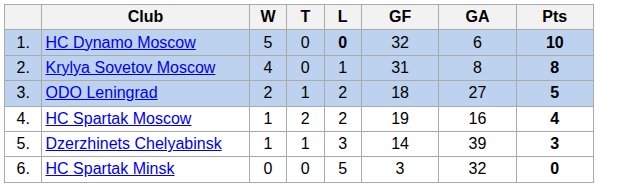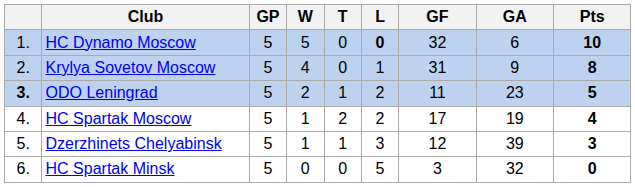 <table class="wikitable">
 <tr>
 <th width="30"></th>
 <th width="200">Club</th>
+<th width="30">GP</th>
 <th width="30">W</th>
 <th width="30">T</th>
 <th width="30">L</th>
 <th width="70">GF</th>
 <th width="70">GA</th>
 <th width="70">Pts</th>
 </tr>
 <tr bgcolor="#BCD2EE" align="center">
 <td>1.</td>
 <td align="left"><a href='#'>HC Dynamo Moscow</a></td>
 <td>5</td>
+<td>5</td>
 <td>0</td>
 <td><strong>0</strong></td>
 <td>32</td>
 <td>6</td>
 <td><strong>10</strong></td>
 </tr>
 <tr bgcolor="#BCD2EE" align="center">
 <td>2.</td>
 <td align="left"><a href='#'>Krylya Sovetov Moscow</a></td>
+<td>5</td>
 <td>4</td>
 <td>0</td>
 <td>1</td>
 <td>31</td>
-<td>8</td>
+<td>9</td>
 <td><strong>8</strong></td>
 </tr>
 <tr bgcolor="#BCD2EE" align="center">
-<td>3.</td>
+<td><strong>3.</strong></td>
 <td align="left"><a href='#'>ODO Leningrad</a></td>
+<td>5</td>
 <td>2</td>
 <td>1</td>
 <td>2</td>
-<td>18</td>
-<td>27</td>
+<td>11</td>
+<td>23</td>
 <td><strong>5</strong></td>
 </tr>
 <tr bgcolor="#FFFFFF" align="center">
 <td>4.</td>
 <td align="left"><a href='#'>HC Spartak Moscow</a></td>
+<td>5</td>
 <td>1</td>
 <td>2</td>
 <td>2</td>
+<td>17</td>
 <td>19</td>
-<td>16</td>
 <td><strong>4</strong></td>
 </tr>
 <tr bgcolor="#FFFFFF" align="center">
 <td>5.</td>
 <td align="left"><a href='#'>Dzerzhinets Chelyabinsk</a></td>
+<td>5</td>
 <td>1</td>
 <td>1</td>
 <td>3</td>
-<td>14</td>
+<td>12</td>
 <td>39</td>
 <td><strong>3</strong></td>
 </tr>
 <tr bgcolor="#FFFFFF" align="center">
 <td>6.</td>
 <td align="left"><a href='#'>HC Spartak Minsk</a></td>
+<td>5</td>
 <td>0</td>
 <td>0</td>
 <td>5</td>
 <td>3</td>
 <td>32</td>
 <td><strong>0</strong></td>
 </tr>
 </table>
